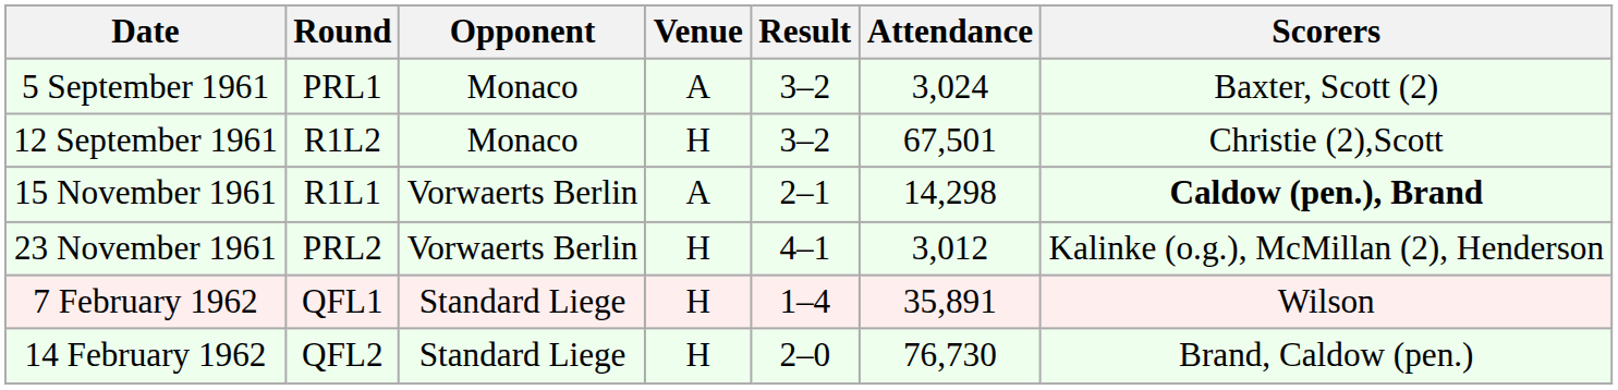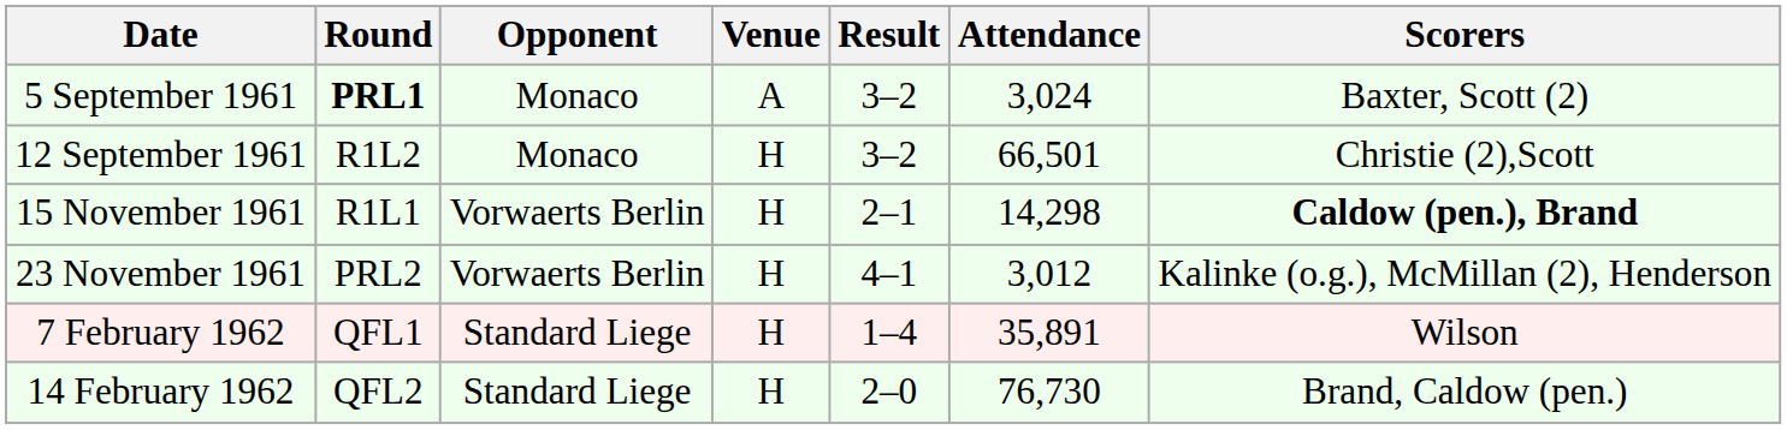 <table class="wikitable sortable" style="font-size:100%; text-align:center">
 <tr>
 <th>Date</th>
 <th>Round</th>
 <th>Opponent</th>
 <th>Venue</th>
 <th>Result</th>
 <th>Attendance</th>
 <th>Scorers</th>
 </tr>
 <tr bgcolor = "#EEFFEE">
 <td>5 September 1961</td>
-<td>PRL1</td>
+<td><strong>PRL1</strong></td>
 <td>Monaco</td>
 <td>A</td>
 <td>3–2</td>
 <td>3,024</td>
 <td>Baxter, Scott (2)</td>
 </tr>
 <tr bgcolor = "#EEFFEE">
 <td>12 September 1961</td>
 <td>R1L2</td>
 <td>Monaco</td>
 <td>H</td>
 <td>3–2</td>
-<td>67,501</td>
+<td>66,501</td>
 <td>Christie (2),Scott</td>
 </tr>
 <tr bgcolor = "#EEFFEE">
 <td>15 November 1961</td>
 <td>R1L1</td>
 <td>Vorwaerts Berlin</td>
-<td>A</td>
+<td>H</td>
 <td>2–1</td>
 <td>14,298</td>
 <td><strong>Caldow (pen.), Brand</strong></td>
 </tr>
 <tr bgcolor = "#EEFFEE">
 <td>23 November 1961</td>
 <td>PRL2</td>
 <td>Vorwaerts Berlin</td>
 <td>H</td>
 <td>4–1</td>
 <td>3,012</td>
 <td>Kalinke (o.g.), McMillan (2), Henderson</td>
 </tr>
 <tr bgcolor = "#FFEEEE">
 <td>7 February 1962</td>
 <td>QFL1</td>
 <td>Standard Liege</td>
 <td>H</td>
 <td>1–4</td>
 <td>35,891</td>
 <td>Wilson</td>
 </tr>
 <tr bgcolor = "#EEFFEE">
 <td>14 February 1962</td>
 <td>QFL2</td>
 <td>Standard Liege</td>
 <td>H</td>
 <td>2–0</td>
 <td>76,730</td>
 <td>Brand, Caldow (pen.)</td>
 </tr>
 </table>
